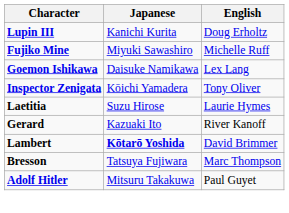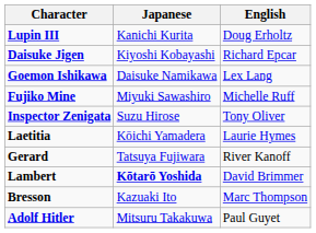 <table class="wikitable">
 <tr>
 <th>Character</th>
 <th>Japanese</th>
 <th>English</th>
 </tr>
 <tr>
 <td><strong><a href='#'>Lupin III</a></strong></td>
 <td><a href='#'>Kanichi Kurita</a></td>
 <td><a href='#'>Doug Erholtz</a></td>
 </tr>
 <tr>
-<td><strong><a href='#'>Fujiko Mine</a></strong></td>
-<td><a href='#'>Miyuki Sawashiro</a></td>
-<td><a href='#'>Michelle Ruff</a></td>
+<td><strong><a href='#'>Daisuke Jigen</a></strong></td>
+<td><a href='#'>Kiyoshi Kobayashi</a></td>
+<td><a href='#'>Richard Epcar</a></td>
 </tr>
 <tr>
 <td><strong><a href='#'>Goemon Ishikawa</a></strong></td>
 <td><a href='#'>Daisuke Namikawa</a></td>
 <td><a href='#'>Lex Lang</a></td>
 </tr>
 <tr>
+<td><strong><a href='#'>Fujiko Mine</a></strong></td>
+<td><a href='#'>Miyuki Sawashiro</a></td>
+<td><a href='#'>Michelle Ruff</a></td>
+</tr>
+<tr>
 <td><strong><a href='#'>Inspector Zenigata</a></strong></td>
-<td><a href='#'>Kōichi Yamadera</a></td>
+<td><a href='#'>Suzu Hirose</a></td>
 <td><a href='#'>Tony Oliver</a></td>
 </tr>
 <tr>
 <td><strong>Laetitia</strong></td>
-<td><a href='#'>Suzu Hirose</a></td>
+<td><a href='#'>Kōichi Yamadera</a></td>
 <td><a href='#'>Laurie Hymes</a></td>
 </tr>
 <tr>
 <td><strong>Gerard</strong></td>
-<td><a href='#'>Kazuaki Ito</a></td>
+<td><a href='#'>Tatsuya Fujiwara</a></td>
 <td>River Kanoff</td>
 </tr>
 <tr>
 <td><strong>Lambert</strong></td>
 <td><strong><a href='#'>Kōtarō Yoshida</a></strong></td>
 <td><a href='#'>David Brimmer</a></td>
 </tr>
 <tr>
 <td><strong>Bresson</strong></td>
-<td><a href='#'>Tatsuya Fujiwara</a></td>
+<td><a href='#'>Kazuaki Ito</a></td>
 <td><a href='#'>Marc Thompson</a></td>
 </tr>
 <tr>
 <td><strong><a href='#'>Adolf Hitler</a></strong></td>
 <td><a href='#'>Mitsuru Takakuwa</a></td>
 <td>Paul Guyet</td>
 </tr>
 </table>
